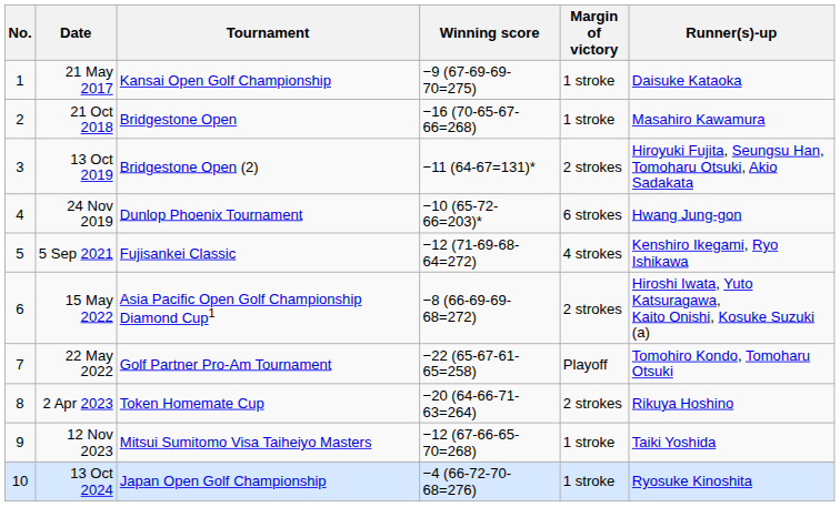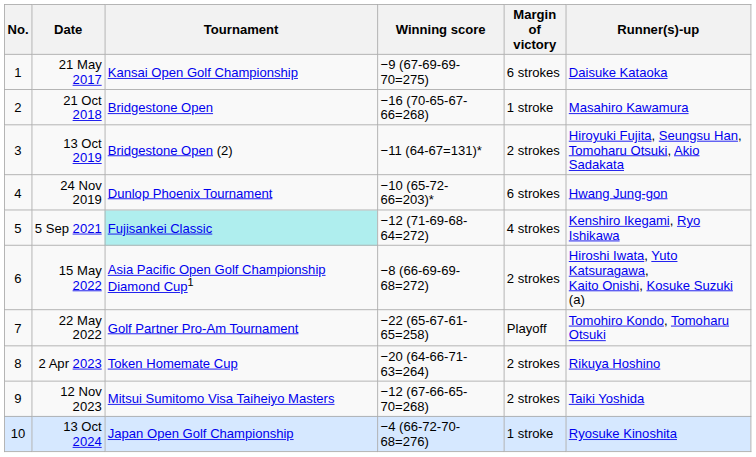 <table class="wikitable" style="font-size:95%;">
 <tr>
 <th>No.</th>
 <th>Date</th>
 <th>Tournament</th>
 <th>Winning score</th>
 <th>Margin of<br>victory</th>
 <th>Runner(s)-up</th>
 </tr>
 <tr>
 <td align=center>1</td>
 <td align=right>21 May <a href='#'>2017</a></td>
 <td><a href='#'>Kansai Open Golf Championship</a></td>
 <td>−9 (67-69-69-70=275)</td>
-<td>1 stroke</td>
+<td>6 strokes</td>
 <td> <a href='#'>Daisuke Kataoka</a></td>
 </tr>
 <tr>
 <td align=center>2</td>
 <td align=right>21 Oct <a href='#'>2018</a></td>
 <td><a href='#'>Bridgestone Open</a></td>
 <td>−16 (70-65-67-66=268)</td>
 <td>1 stroke</td>
 <td> <a href='#'>Masahiro Kawamura</a></td>
 </tr>
 <tr>
 <td align=center>3</td>
 <td align=right>13 Oct <a href='#'>2019</a></td>
 <td><a href='#'>Bridgestone Open</a> (2)</td>
 <td>−11 (64-67=131)*</td>
 <td>2 strokes</td>
 <td> <a href='#'>Hiroyuki Fujita</a>,  <a href='#'>Seungsu Han</a>,<br> <a href='#'>Tomoharu Otsuki</a>,  <a href='#'>Akio Sadakata</a></td>
 </tr>
 <tr>
 <td align=center>4</td>
 <td align=right>24 Nov 2019</td>
 <td><a href='#'>Dunlop Phoenix Tournament</a></td>
 <td>−10 (65-72-66=203)*</td>
 <td>6 strokes</td>
 <td> <a href='#'>Hwang Jung-gon</a></td>
 </tr>
 <tr>
 <td align=center>5</td>
 <td align=right>5 Sep <a href='#'>2021</a></td>
-<td><a href='#'>Fujisankei Classic</a></td>
+<td style="background: paleturquoise;"><a href='#'>Fujisankei Classic</a></td>
 <td>−12 (71-69-68-64=272)</td>
 <td>4 strokes</td>
 <td> <a href='#'>Kenshiro Ikegami</a>,  <a href='#'>Ryo Ishikawa</a></td>
 </tr>
 <tr>
 <td align=center>6</td>
 <td align=right>15 May <a href='#'>2022</a></td>
 <td><a href='#'>Asia Pacific Open Golf Championship Diamond Cup</a><sup>1</sup></td>
 <td>−8 (66-69-69-68=272)</td>
 <td>2 strokes</td>
 <td> <a href='#'>Hiroshi Iwata</a>,  <a href='#'>Yuto Katsuragawa</a>,<br> <a href='#'>Kaito Onishi</a>,  <a href='#'>Kosuke Suzuki</a> (a)</td>
 </tr>
 <tr>
 <td align=center>7</td>
 <td align=right>22 May 2022</td>
 <td><a href='#'>Golf Partner Pro-Am Tournament</a></td>
 <td>−22 (65-67-61-65=258)</td>
 <td>Playoff</td>
 <td> <a href='#'>Tomohiro Kondo</a>,  <a href='#'>Tomoharu Otsuki</a></td>
 </tr>
 <tr>
 <td align=center>8</td>
 <td align=right>2 Apr <a href='#'>2023</a></td>
 <td><a href='#'>Token Homemate Cup</a></td>
 <td>−20 (64-66-71-63=264)</td>
 <td>2 strokes</td>
 <td> <a href='#'>Rikuya Hoshino</a></td>
 </tr>
 <tr>
 <td align=center>9</td>
 <td align=right>12 Nov 2023</td>
 <td><a href='#'>Mitsui Sumitomo Visa Taiheiyo Masters</a></td>
 <td>−12 (67-66-65-70=268)</td>
-<td>1 stroke</td>
+<td>2 strokes</td>
 <td> <a href='#'>Taiki Yoshida</a></td>
 </tr>
 <tr style="background:#D6E8FF;">
 <td align=center>10</td>
 <td align=right>13 Oct <a href='#'>2024</a></td>
 <td><a href='#'>Japan Open Golf Championship</a></td>
 <td>−4 (66-72-70-68=276)</td>
 <td>1 stroke</td>
 <td> <a href='#'>Ryosuke Kinoshita</a></td>
 </tr>
 </table>
